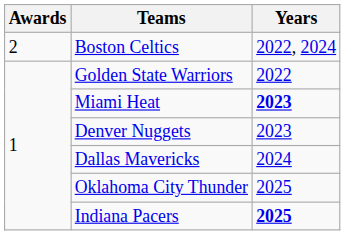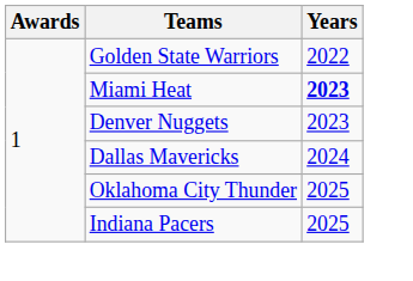 <table class="wikitable">
 <tr>
 <th>Awards</th>
 <th>Teams</th>
 <th>Years</th>
-</tr>
-<tr>
-<td>2</td>
-<td><a href='#'>Boston Celtics</a></td>
-<td><a href='#'>2022</a>, <a href='#'>2024</a></td>
 </tr>
 <tr>
 <td rowspan="6">1</td>
 <td><a href='#'>Golden State Warriors</a></td>
 <td><a href='#'>2022</a></td>
 </tr>
 <tr>
 <td><a href='#'>Miami Heat</a></td>
 <td><strong><a href='#'>2023</a></strong></td>
 </tr>
 <tr>
 <td><a href='#'>Denver Nuggets</a></td>
 <td><a href='#'>2023</a></td>
 </tr>
 <tr>
 <td><a href='#'>Dallas Mavericks</a></td>
 <td><a href='#'>2024</a></td>
 </tr>
 <tr>
 <td><a href='#'>Oklahoma City Thunder</a></td>
 <td><a href='#'>2025</a></td>
 </tr>
 <tr>
 <td><a href='#'>Indiana Pacers</a></td>
-<td><strong><a href='#'>2025</a></strong></td>
+<td><a href='#'>2025</a></td>
 </tr>
 </table>
